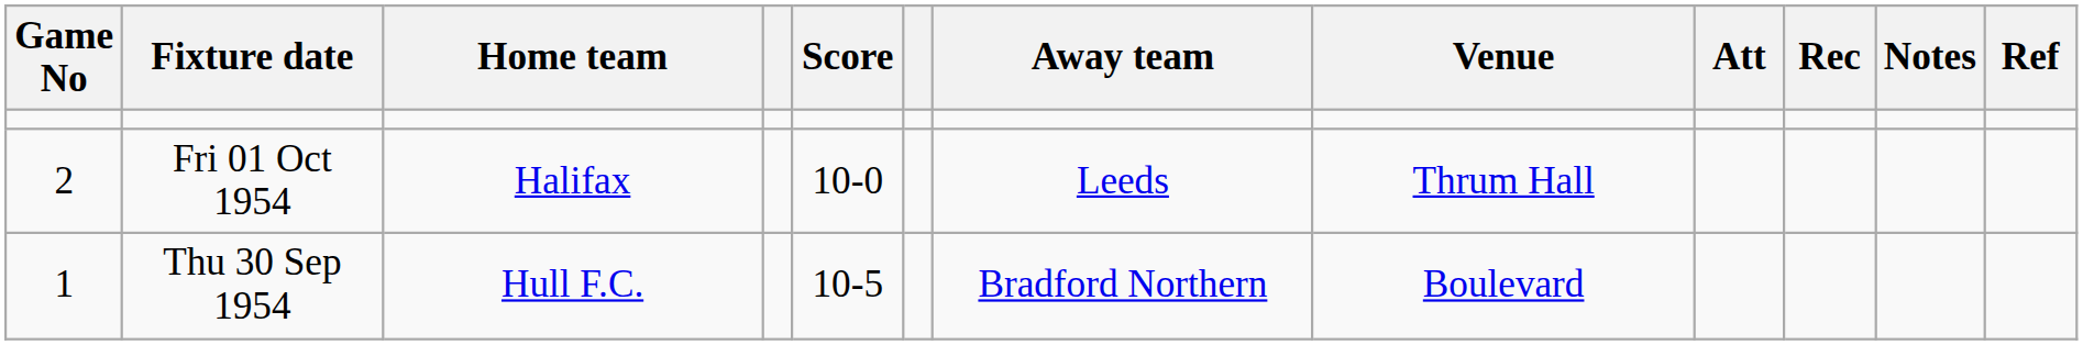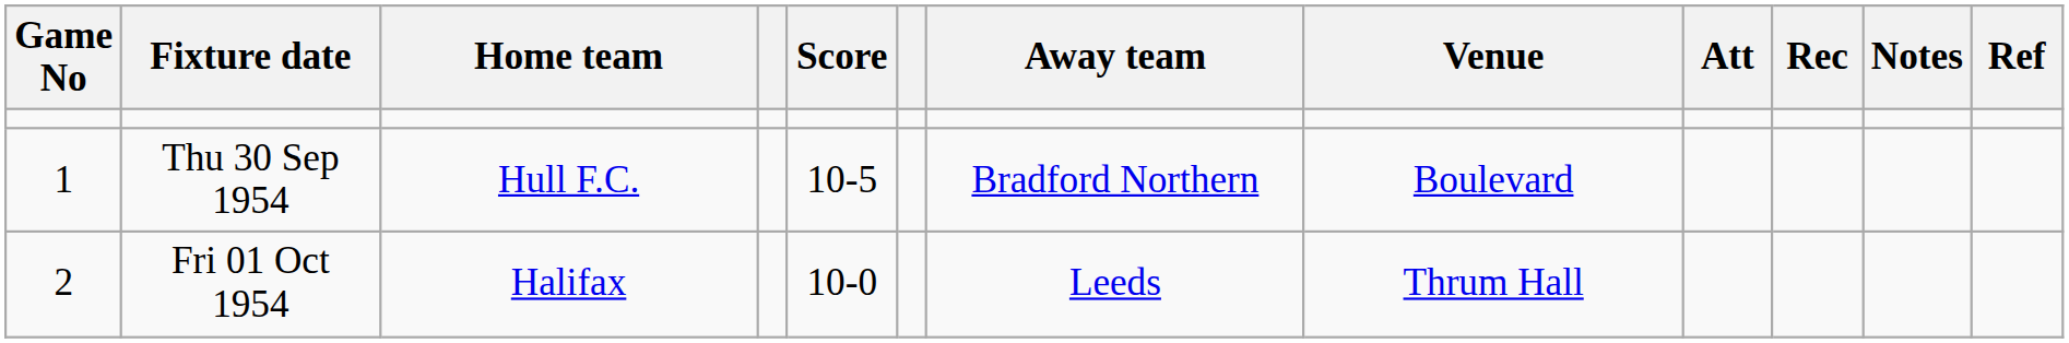 <table class="wikitable" style="text-align:center;">
 <tr>
 <th width=20 abbr="No">Game No</th>
 <th width=100 abbr="Date">Fixture date</th>
 <th width=150 abbr="Home team">Home team</th>
 <th width=5 abbr="space"></th>
 <th width=20 abbr="Score">Score</th>
 <th width=5 abbr="space"></th>
 <th width=150 abbr="Away team">Away team</th>
 <th width=150 abbr="Venue">Venue</th>
 <th width=30 abbr="Att">Att</th>
 <th width=30 abbr="Rec">Rec</th>
 <th width=20 abbr="Notes">Notes</th>
 <th width=30 abbr="Ref">Ref</th>
 </tr>
 <tr>
 <td></td>
 <td></td>
 <td></td>
 <td></td>
 <td></td>
 <td></td>
 <td></td>
 <td></td>
 <td></td>
 <td></td>
 <td></td>
 </tr>
 <tr>
+<td>1</td>
+<td>Thu 30 Sep 1954</td>
+<td><a href='#'>Hull F.C.</a></td>
+<td></td>
+<td>10-5</td>
+<td></td>
+<td><a href='#'>Bradford Northern</a></td>
+<td><a href='#'>Boulevard</a></td>
+<td></td>
+<td></td>
+<td></td>
+<td></td>
+</tr>
+<tr>
 <td>2</td>
 <td>Fri 01 Oct 1954</td>
 <td><a href='#'>Halifax</a></td>
 <td></td>
 <td>10-0</td>
 <td></td>
 <td><a href='#'>Leeds</a></td>
 <td><a href='#'>Thrum Hall</a></td>
 <td></td>
 <td></td>
 <td></td>
 <td></td>
 </tr>
-<tr>
-<td>1</td>
-<td>Thu 30 Sep 1954</td>
-<td><a href='#'>Hull F.C.</a></td>
-<td></td>
-<td>10-5</td>
-<td></td>
-<td><a href='#'>Bradford Northern</a></td>
-<td><a href='#'>Boulevard</a></td>
-<td></td>
-<td></td>
-<td></td>
-<td></td>
-</tr>
 </table>
